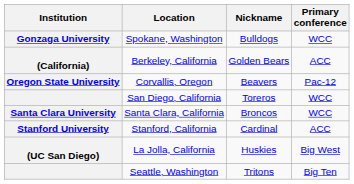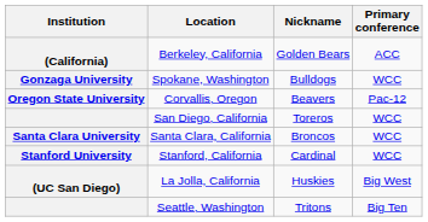 <table class="sortable wikitable" style="text-align:center">
 <tr>
 <th>Institution</th>
 <th>Location</th>
 <th>Nickname</th>
 <th>Primary<br>conference</th>
 </tr>
 <tr>
+<th><br>(California)</th>
+<td><a href='#'>Berkeley, California</a></td>
+<td><a href='#'>Golden Bears</a></td>
+<td><a href='#'>ACC</a></td>
+</tr>
+<tr>
 <th><a href='#'>Gonzaga University</a></th>
 <td><a href='#'>Spokane, Washington</a></td>
 <td><a href='#'>Bulldogs</a></td>
 <td><a href='#'>WCC</a><br></td>
-</tr>
-<tr>
-<th><br>(California)</th>
-<td><a href='#'>Berkeley, California</a></td>
-<td><a href='#'>Golden Bears</a></td>
-<td><a href='#'>ACC</a></td>
 </tr>
 <tr>
 <th><a href='#'>Oregon State University</a></th>
 <td><a href='#'>Corvallis, Oregon</a></td>
 <td><a href='#'>Beavers</a></td>
 <td><a href='#'>Pac-12</a></td>
 </tr>
 <tr>
 <th></th>
 <td><a href='#'>San Diego, California</a></td>
 <td><a href='#'>Toreros</a></td>
 <td><a href='#'>WCC</a></td>
 </tr>
 <tr>
 <th><a href='#'>Santa Clara University</a></th>
 <td><a href='#'>Santa Clara, California</a></td>
 <td><a href='#'>Broncos</a></td>
 <td><a href='#'>WCC</a></td>
 </tr>
 <tr>
 <th><a href='#'>Stanford University</a></th>
 <td><a href='#'>Stanford, California</a></td>
 <td><a href='#'>Cardinal</a></td>
-<td><a href='#'>ACC</a></td>
+<td><a href='#'>WCC</a></td>
 </tr>
 <tr>
 <th><br>(UC San Diego)</th>
 <td><a href='#'>La Jolla, California</a></td>
 <td><a href='#'>Huskies</a></td>
 <td><a href='#'>Big West</a></td>
 </tr>
 <tr>
 <th></th>
 <td><a href='#'>Seattle, Washington</a></td>
 <td><a href='#'>Tritons</a></td>
 <td><a href='#'>Big Ten</a></td>
 </tr>
 </table>
